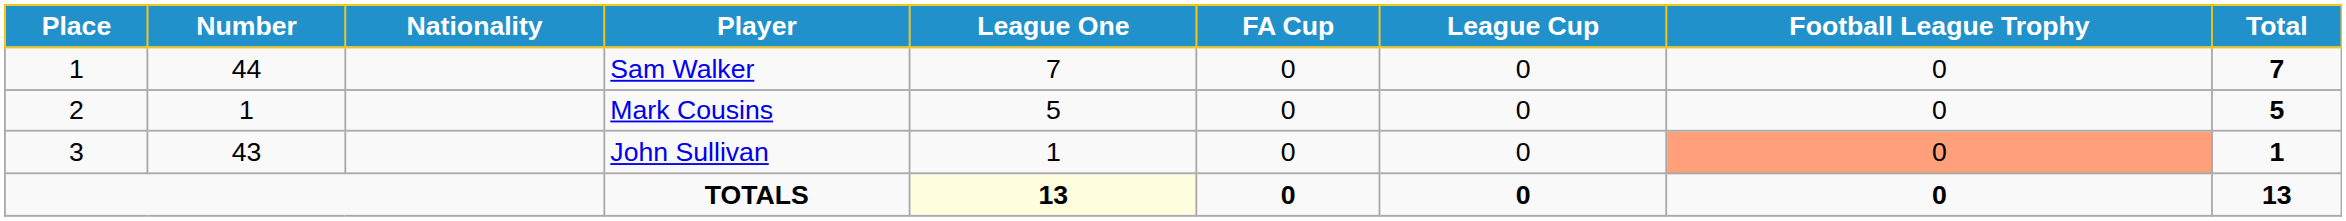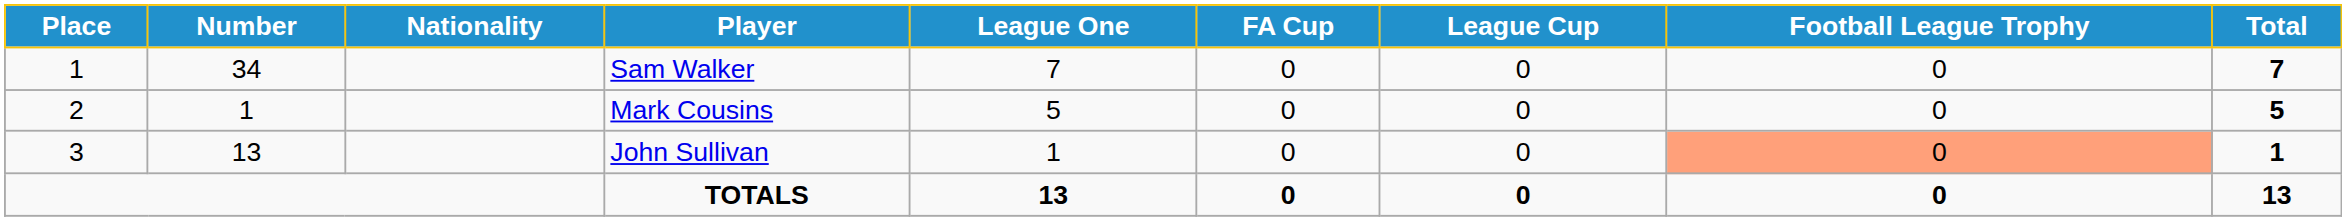 <table class="wikitable" style="text-align:center; font-size:90%; width:100%;">
 <tr>
 <th style="background:#2191CC; color:white; border:1px solid #F7C408; text-align:center;">Place</th>
 <th style="background:#2191CC; color:white; border:1px solid #F7C408; text-align:center;">Number</th>
 <th style="background:#2191CC; color:white; border:1px solid #F7C408; text-align:center;">Nationality</th>
 <th style="background:#2191CC; color:white; border:1px solid #F7C408; text-align:center;">Player</th>
 <th style="background:#2191CC; color:white; border:1px solid #F7C408; text-align:center;">League One</th>
 <th style="background:#2191CC; color:white; border:1px solid #F7C408; text-align:center;">FA Cup</th>
 <th style="background:#2191CC; color:white; border:1px solid #F7C408; text-align:center;">League Cup</th>
 <th style="background:#2191CC; color:white; border:1px solid #F7C408; text-align:center;">Football League Trophy</th>
 <th style="background:#2191CC; color:white; border:1px solid #F7C408; text-align:center;">Total</th>
 </tr>
 <tr>
 <td>1</td>
-<td>44</td>
+<td>34</td>
 <td></td>
 <td align="left"><a href='#'>Sam Walker</a></td>
 <td>7</td>
 <td>0</td>
 <td>0</td>
 <td>0</td>
 <td><strong>7</strong></td>
 </tr>
 <tr>
 <td>2</td>
 <td>1</td>
 <td></td>
 <td align="left"><a href='#'>Mark Cousins</a></td>
 <td>5</td>
 <td>0</td>
 <td>0</td>
 <td>0</td>
 <td><strong>5</strong></td>
 </tr>
 <tr>
 <td>3</td>
-<td>43</td>
+<td>13</td>
 <td></td>
 <td align="left"><a href='#'>John Sullivan</a></td>
 <td>1</td>
 <td>0</td>
 <td>0</td>
 <td style="background: lightsalmon;">0</td>
 <td><strong>1</strong></td>
 </tr>
 <tr>
 <td colspan="3"></td>
 <td><strong>TOTALS</strong></td>
-<td style="background: lightyellow;"><strong>13</strong></td>
+<td><strong>13</strong></td>
 <td><strong>0</strong></td>
 <td><strong>0</strong></td>
 <td><strong>0</strong></td>
 <td><strong>13</strong></td>
 </tr>
 </table>
